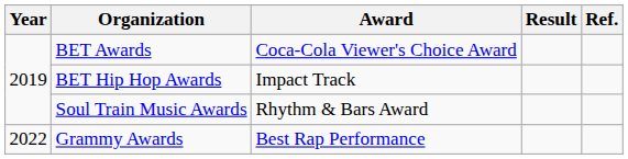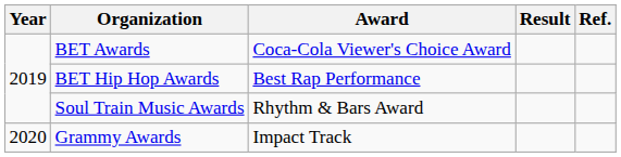 <table class="wikitable" border="1">
 <tr>
 <th>Year</th>
 <th>Organization</th>
 <th>Award</th>
 <th>Result</th>
 <th>Ref.</th>
 </tr>
 <tr>
 <td rowspan="3">2019</td>
 <td><a href='#'>BET Awards</a></td>
 <td><a href='#'>Coca-Cola Viewer's Choice Award</a></td>
 <td></td>
 <td></td>
 </tr>
 <tr>
 <td><a href='#'>BET Hip Hop Awards</a></td>
-<td>Impact Track</td>
+<td><a href='#'>Best Rap Performance</a></td>
 <td></td>
 <td></td>
 </tr>
 <tr>
 <td><a href='#'>Soul Train Music Awards</a></td>
 <td>Rhythm & Bars Award</td>
 <td></td>
 <td></td>
 </tr>
 <tr>
-<td>2022</td>
+<td>2020</td>
 <td><a href='#'>Grammy Awards</a></td>
-<td><a href='#'>Best Rap Performance</a></td>
+<td>Impact Track</td>
 <td></td>
 <td></td>
 </tr>
 </table>
